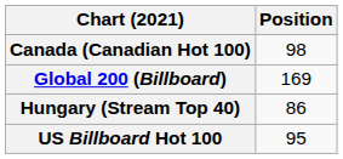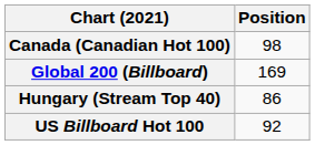 <table class="wikitable sortable plainrowheaders" style="text-align:center">
 <tr>
 <th scope="col">Chart (2021)</th>
 <th scope="col">Position</th>
 </tr>
 <tr>
 <th scope="row">Canada (Canadian Hot 100)</th>
 <td>98</td>
 </tr>
 <tr>
 <th scope="row"><a href='#'>Global 200</a> (<em>Billboard</em>)</th>
 <td>169</td>
 </tr>
 <tr>
 <th scope="row">Hungary (Stream Top 40)</th>
 <td>86</td>
 </tr>
 <tr>
 <th scope="row">US <em>Billboard</em> Hot 100</th>
-<td>95</td>
+<td>92</td>
 </tr>
 </table>
